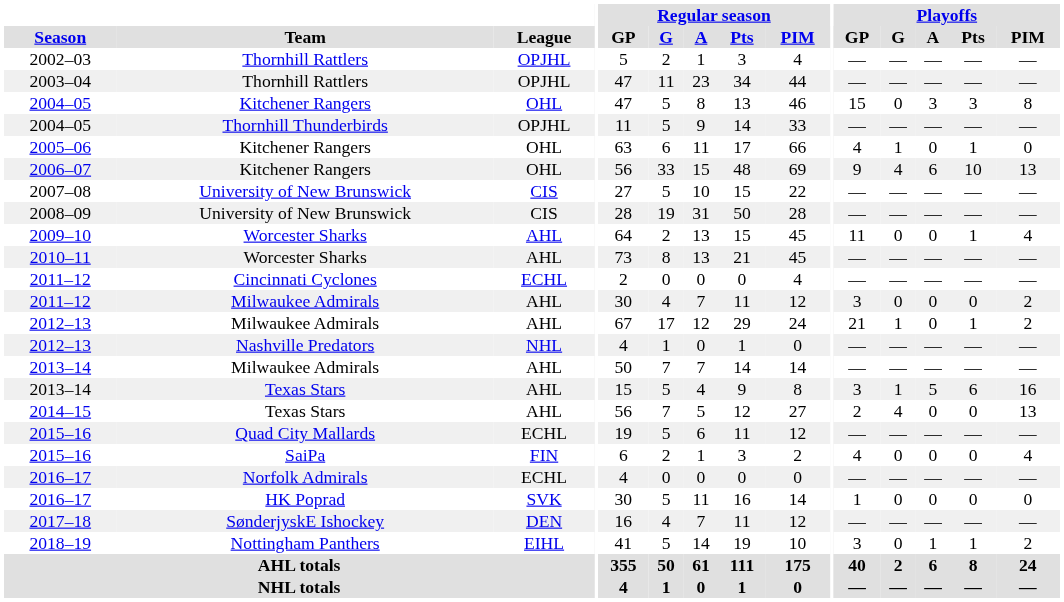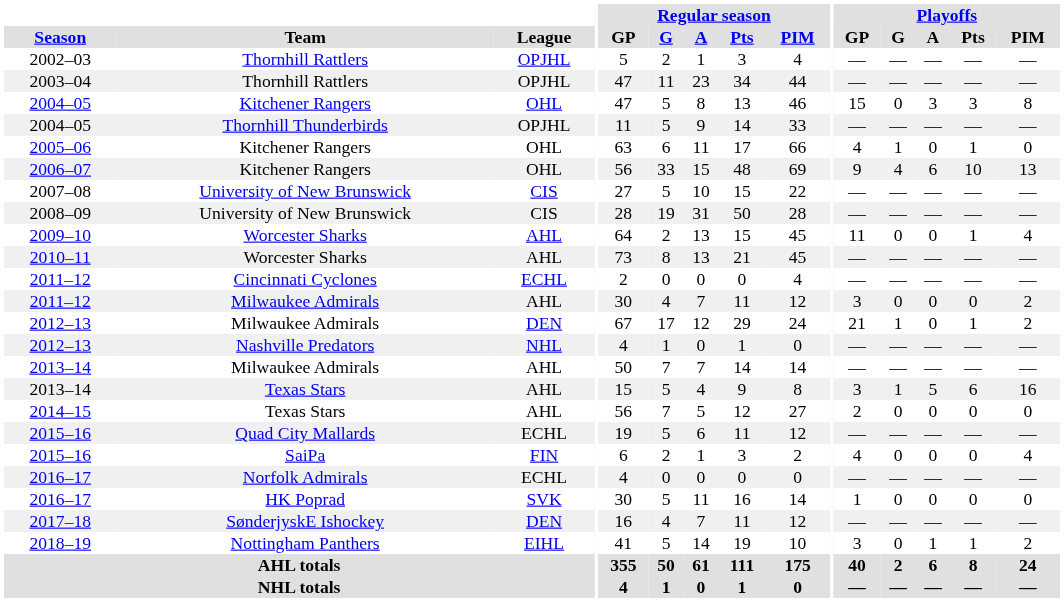 <table border="0" cellpadding="1" cellspacing="0" style="text-align:center; width:60em">
 <tr bgcolor="#e0e0e0">
 <th colspan="3" bgcolor="#ffffff"></th>
 <th rowspan="100" bgcolor="#ffffff"></th>
 <th colspan="5"><a href='#'>Regular season</a></th>
 <th rowspan="100" bgcolor="#ffffff"></th>
 <th colspan="5"><a href='#'>Playoffs</a></th>
 </tr>
 <tr bgcolor="#e0e0e0">
 <th><a href='#'>Season</a></th>
 <th>Team</th>
 <th>League</th>
 <th>GP</th>
 <th><a href='#'>G</a></th>
 <th><a href='#'>A</a></th>
 <th><a href='#'>Pts</a></th>
 <th><a href='#'>PIM</a></th>
 <th>GP</th>
 <th>G</th>
 <th>A</th>
 <th>Pts</th>
 <th>PIM</th>
 </tr>
 <tr>
 <td>2002–03</td>
 <td><a href='#'>Thornhill Rattlers</a></td>
 <td><a href='#'>OPJHL</a></td>
 <td>5</td>
 <td>2</td>
 <td>1</td>
 <td>3</td>
 <td>4</td>
 <td>—</td>
 <td>—</td>
 <td>—</td>
 <td>—</td>
 <td>—</td>
 </tr>
 <tr bgcolor="#f0f0f0">
 <td>2003–04</td>
 <td>Thornhill Rattlers</td>
 <td>OPJHL</td>
 <td>47</td>
 <td>11</td>
 <td>23</td>
 <td>34</td>
 <td>44</td>
 <td>—</td>
 <td>—</td>
 <td>—</td>
 <td>—</td>
 <td>—</td>
 </tr>
 <tr>
 <td><a href='#'>2004–05</a></td>
 <td><a href='#'>Kitchener Rangers</a></td>
 <td><a href='#'>OHL</a></td>
 <td>47</td>
 <td>5</td>
 <td>8</td>
 <td>13</td>
 <td>46</td>
 <td>15</td>
 <td>0</td>
 <td>3</td>
 <td>3</td>
 <td>8</td>
 </tr>
 <tr bgcolor="#f0f0f0">
 <td>2004–05</td>
 <td><a href='#'>Thornhill Thunderbirds</a></td>
 <td>OPJHL</td>
 <td>11</td>
 <td>5</td>
 <td>9</td>
 <td>14</td>
 <td>33</td>
 <td>—</td>
 <td>—</td>
 <td>—</td>
 <td>—</td>
 <td>—</td>
 </tr>
 <tr>
 <td><a href='#'>2005–06</a></td>
 <td>Kitchener Rangers</td>
 <td>OHL</td>
 <td>63</td>
 <td>6</td>
 <td>11</td>
 <td>17</td>
 <td>66</td>
 <td>4</td>
 <td>1</td>
 <td>0</td>
 <td>1</td>
 <td>0</td>
 </tr>
 <tr bgcolor="#f0f0f0">
 <td><a href='#'>2006–07</a></td>
 <td>Kitchener Rangers</td>
 <td>OHL</td>
 <td>56</td>
 <td>33</td>
 <td>15</td>
 <td>48</td>
 <td>69</td>
 <td>9</td>
 <td>4</td>
 <td>6</td>
 <td>10</td>
 <td>13</td>
 </tr>
 <tr>
 <td>2007–08</td>
 <td><a href='#'>University of New Brunswick</a></td>
 <td><a href='#'>CIS</a></td>
 <td>27</td>
 <td>5</td>
 <td>10</td>
 <td>15</td>
 <td>22</td>
 <td>—</td>
 <td>—</td>
 <td>—</td>
 <td>—</td>
 <td>—</td>
 </tr>
 <tr bgcolor="#f0f0f0">
 <td>2008–09</td>
 <td>University of New Brunswick</td>
 <td>CIS</td>
 <td>28</td>
 <td>19</td>
 <td>31</td>
 <td>50</td>
 <td>28</td>
 <td>—</td>
 <td>—</td>
 <td>—</td>
 <td>—</td>
 <td>—</td>
 </tr>
 <tr>
 <td><a href='#'>2009–10</a></td>
 <td><a href='#'>Worcester Sharks</a></td>
 <td><a href='#'>AHL</a></td>
 <td>64</td>
 <td>2</td>
 <td>13</td>
 <td>15</td>
 <td>45</td>
 <td>11</td>
 <td>0</td>
 <td>0</td>
 <td>1</td>
 <td>4</td>
 </tr>
 <tr bgcolor="#f0f0f0">
 <td><a href='#'>2010–11</a></td>
 <td>Worcester Sharks</td>
 <td>AHL</td>
 <td>73</td>
 <td>8</td>
 <td>13</td>
 <td>21</td>
 <td>45</td>
 <td>—</td>
 <td>—</td>
 <td>—</td>
 <td>—</td>
 <td>—</td>
 </tr>
 <tr>
 <td><a href='#'>2011–12</a></td>
 <td><a href='#'>Cincinnati Cyclones</a></td>
 <td><a href='#'>ECHL</a></td>
 <td>2</td>
 <td>0</td>
 <td>0</td>
 <td>0</td>
 <td>4</td>
 <td>—</td>
 <td>—</td>
 <td>—</td>
 <td>—</td>
 <td>—</td>
 </tr>
 <tr bgcolor="#f0f0f0">
 <td><a href='#'>2011–12</a></td>
 <td><a href='#'>Milwaukee Admirals</a></td>
 <td>AHL</td>
 <td>30</td>
 <td>4</td>
 <td>7</td>
 <td>11</td>
 <td>12</td>
 <td>3</td>
 <td>0</td>
 <td>0</td>
 <td>0</td>
 <td>2</td>
 </tr>
 <tr>
 <td><a href='#'>2012–13</a></td>
 <td>Milwaukee Admirals</td>
-<td>AHL</td>
+<td><a href='#'>DEN</a></td>
 <td>67</td>
 <td>17</td>
 <td>12</td>
 <td>29</td>
 <td>24</td>
 <td>21</td>
 <td>1</td>
 <td>0</td>
 <td>1</td>
 <td>2</td>
 </tr>
 <tr bgcolor="#f0f0f0">
 <td><a href='#'>2012–13</a></td>
 <td><a href='#'>Nashville Predators</a></td>
 <td><a href='#'>NHL</a></td>
 <td>4</td>
 <td>1</td>
 <td>0</td>
 <td>1</td>
 <td>0</td>
 <td>—</td>
 <td>—</td>
 <td>—</td>
 <td>—</td>
 <td>—</td>
 </tr>
 <tr>
 <td><a href='#'>2013–14</a></td>
 <td>Milwaukee Admirals</td>
 <td>AHL</td>
 <td>50</td>
 <td>7</td>
 <td>7</td>
 <td>14</td>
 <td>14</td>
 <td>—</td>
 <td>—</td>
 <td>—</td>
 <td>—</td>
 <td>—</td>
 </tr>
 <tr bgcolor="#f0f0f0">
 <td>2013–14</td>
 <td><a href='#'>Texas Stars</a></td>
 <td>AHL</td>
 <td>15</td>
 <td>5</td>
 <td>4</td>
 <td>9</td>
 <td>8</td>
 <td>3</td>
 <td>1</td>
 <td>5</td>
 <td>6</td>
 <td>16</td>
 </tr>
 <tr>
 <td><a href='#'>2014–15</a></td>
 <td>Texas Stars</td>
 <td>AHL</td>
 <td>56</td>
 <td>7</td>
 <td>5</td>
 <td>12</td>
 <td>27</td>
 <td>2</td>
-<td>4</td>
 <td>0</td>
 <td>0</td>
-<td>13</td>
+<td>0</td>
+<td>0</td>
 </tr>
 <tr>
 </tr>
 <tr bgcolor="#f0f0f0">
 <td><a href='#'>2015–16</a></td>
 <td><a href='#'>Quad City Mallards</a></td>
 <td>ECHL</td>
 <td>19</td>
 <td>5</td>
 <td>6</td>
 <td>11</td>
 <td>12</td>
 <td>—</td>
 <td>—</td>
 <td>—</td>
 <td>—</td>
 <td>—</td>
 </tr>
 <tr>
 <td><a href='#'>2015–16</a></td>
 <td><a href='#'>SaiPa</a></td>
 <td><a href='#'>FIN</a></td>
 <td>6</td>
 <td>2</td>
 <td>1</td>
 <td>3</td>
 <td>2</td>
 <td>4</td>
 <td>0</td>
 <td>0</td>
 <td>0</td>
 <td>4</td>
 </tr>
 <tr>
 </tr>
 <tr bgcolor="#f0f0f0">
 <td><a href='#'>2016–17</a></td>
 <td><a href='#'>Norfolk Admirals</a></td>
 <td>ECHL</td>
 <td>4</td>
 <td>0</td>
 <td>0</td>
 <td>0</td>
 <td>0</td>
 <td>—</td>
 <td>—</td>
 <td>—</td>
 <td>—</td>
 <td>—</td>
 </tr>
 <tr>
 <td><a href='#'>2016–17</a></td>
 <td><a href='#'>HK Poprad</a></td>
 <td><a href='#'>SVK</a></td>
 <td>30</td>
 <td>5</td>
 <td>11</td>
 <td>16</td>
 <td>14</td>
 <td>1</td>
 <td>0</td>
 <td>0</td>
 <td>0</td>
 <td>0</td>
 </tr>
 <tr>
 </tr>
 <tr bgcolor="#f0f0f0">
 <td><a href='#'>2017–18</a></td>
 <td><a href='#'>SønderjyskE Ishockey</a></td>
 <td><a href='#'>DEN</a></td>
 <td>16</td>
 <td>4</td>
 <td>7</td>
 <td>11</td>
 <td>12</td>
 <td>—</td>
 <td>—</td>
 <td>—</td>
 <td>—</td>
 <td>—</td>
 </tr>
 <tr>
 <td><a href='#'>2018–19</a></td>
 <td><a href='#'>Nottingham Panthers</a></td>
 <td><a href='#'>EIHL</a></td>
 <td>41</td>
 <td>5</td>
 <td>14</td>
 <td>19</td>
 <td>10</td>
 <td>3</td>
 <td>0</td>
 <td>1</td>
 <td>1</td>
 <td>2</td>
 </tr>
 <tr bgcolor="#e0e0e0">
 <th colspan="3">AHL totals</th>
 <th>355</th>
 <th>50</th>
 <th>61</th>
 <th>111</th>
 <th>175</th>
 <th>40</th>
 <th>2</th>
 <th>6</th>
 <th>8</th>
 <th>24</th>
 </tr>
 <tr bgcolor="#e0e0e0">
 <th colspan="3">NHL totals</th>
 <th>4</th>
 <th>1</th>
 <th>0</th>
 <th>1</th>
 <th>0</th>
 <th>—</th>
 <th>—</th>
 <th>—</th>
 <th>—</th>
 <th>—</th>
 </tr>
 </table>
